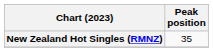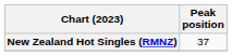 <table class="wikitable sortable plainrowheaders" style="text-align:center">
 <tr>
 <th scope="col">Chart (2023)</th>
 <th scope="col">Peak<br>position</th>
 </tr>
 <tr>
 <th scope="row">New Zealand Hot Singles (<a href='#'>RMNZ</a>)</th>
-<td>35</td>
+<td>37</td>
 </tr>
 <tr>
 </tr>
 </table>
